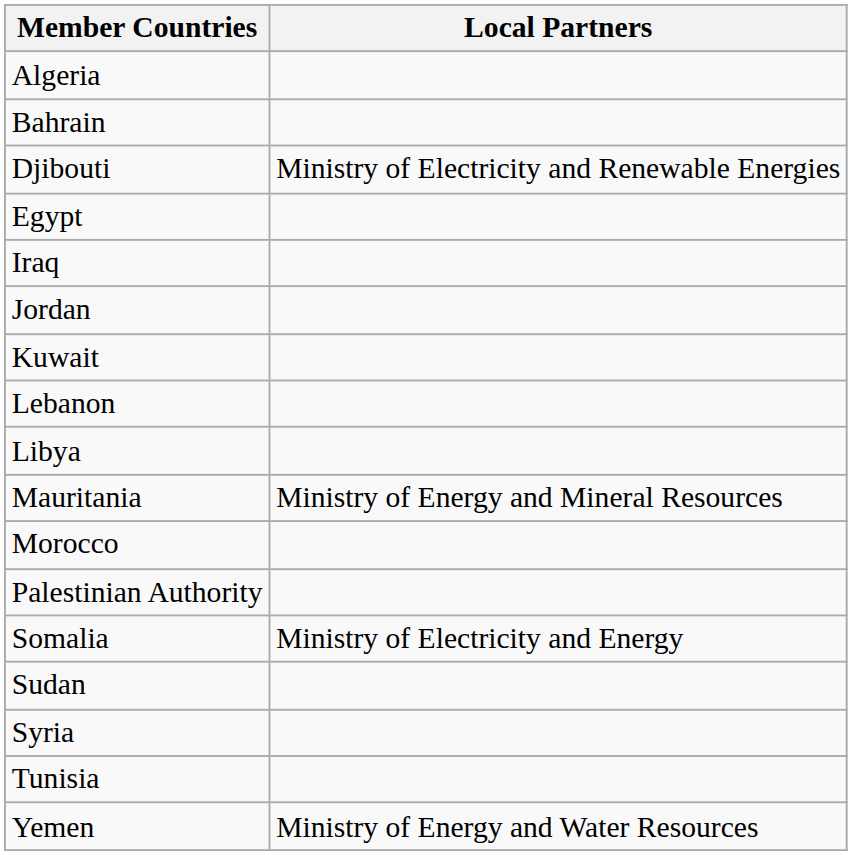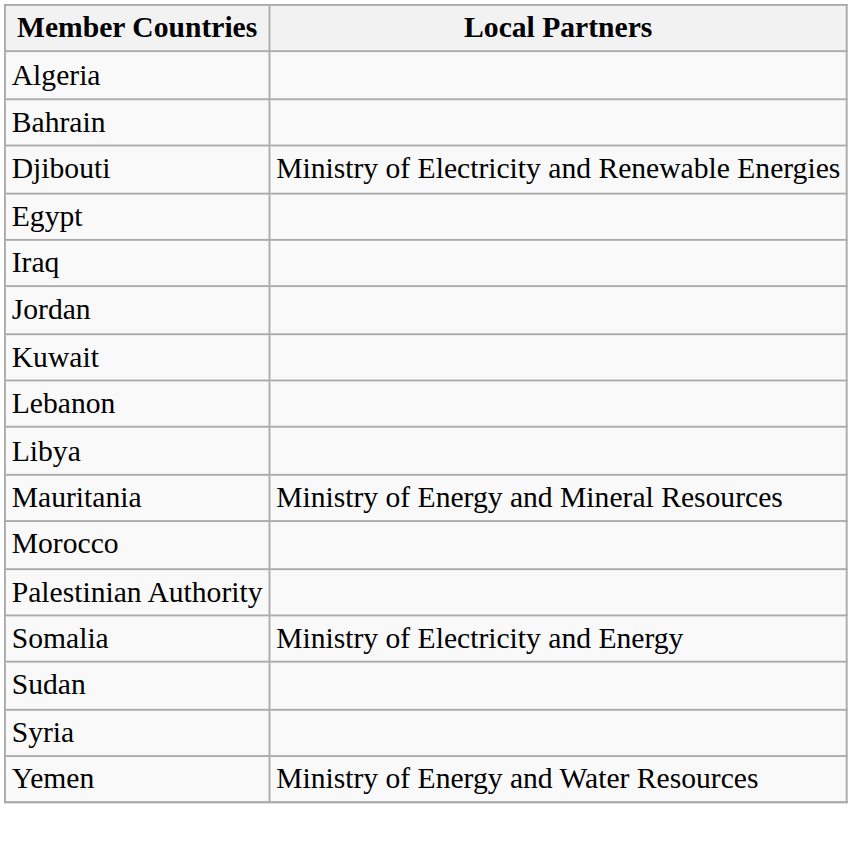 <table class="wikitable" border="1">
 <tr>
 <th>Member Countries</th>
 <th>Local Partners</th>
 </tr>
 <tr>
 <td>Algeria</td>
 <td></td>
 </tr>
 <tr>
 <td>Bahrain</td>
 <td></td>
 </tr>
 <tr>
 <td>Djibouti</td>
 <td>Ministry of Electricity and Renewable Energies</td>
 </tr>
 <tr>
 <td>Egypt</td>
 <td></td>
 </tr>
 <tr>
 <td>Iraq</td>
 <td></td>
 </tr>
 <tr>
 <td>Jordan</td>
 <td></td>
 </tr>
 <tr>
 <td>Kuwait</td>
 <td></td>
 </tr>
 <tr>
 <td>Lebanon</td>
 <td></td>
 </tr>
 <tr>
 <td>Libya</td>
 <td></td>
 </tr>
 <tr>
 <td>Mauritania</td>
 <td>Ministry of Energy and Mineral Resources</td>
 </tr>
 <tr>
 <td>Morocco</td>
 <td></td>
 </tr>
 <tr>
 <td>Palestinian Authority</td>
 <td></td>
 </tr>
 <tr>
 <td>Somalia</td>
 <td>Ministry of Electricity and Energy</td>
 </tr>
 <tr>
 <td>Sudan</td>
 <td></td>
 </tr>
 <tr>
 <td>Syria</td>
 <td></td>
 </tr>
 <tr>
-<td>Tunisia</td>
-<td></td>
-</tr>
-<tr>
 <td>Yemen</td>
 <td>Ministry of Energy and Water Resources</td>
 </tr>
 <tr>
 </tr>
 </table>
